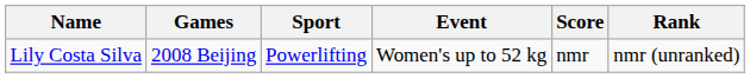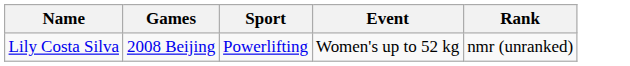 <table class="wikitable sortable" style="font-size:90%">
 <tr>
 <th>Name</th>
 <th>Games</th>
 <th>Sport</th>
 <th>Event</th>
-<th>Score</th>
 <th>Rank</th>
 </tr>
 <tr>
 <td><a href='#'>Lily Costa Silva</a></td>
 <td><a href='#'>2008 Beijing</a></td>
 <td><a href='#'>Powerlifting</a></td>
 <td>Women's up to 52 kg</td>
-<td>nmr</td>
 <td>nmr (unranked)</td>
 </tr>
 </table>
